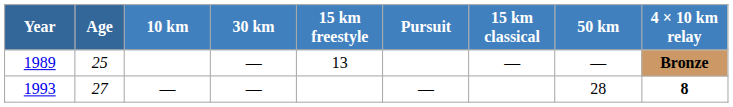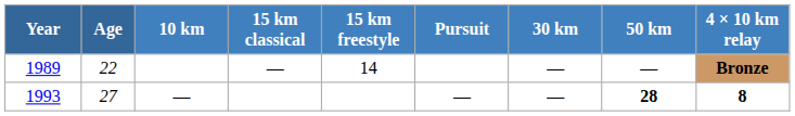 <table class="wikitable" style="font-size:95%; text-align:center; border:grey solid 1px; border-collapse:collapse; background:#ffffff;">
 <tr>
 <th style="background-color:#369; color:white; width:60px;"> Year </th>
 <th style="background-color:#369; color:white; width:40px;"> Age </th>
 <th style="background-color:#4180be; color:white; width:75px;"> 10 km </th>
-<th style="background-color:#4180be; color:white; width:75px;"> 30 km </th>
+<th style="background-color:#4180be; color:white; width:75px;"> 15 km <br> classical </th>
 <th style="background-color:#4180be; color:white; width:75px;"> 15 km <br> freestyle </th>
 <th style="background-color:#4180be; color:white; width:75px;"> Pursuit </th>
-<th style="background-color:#4180be; color:white; width:75px;"> 15 km <br> classical </th>
+<th style="background-color:#4180be; color:white; width:75px;"> 30 km </th>
 <th style="background-color:#4180be; color:white; width:75px;"> 50 km </th>
 <th style="background-color:#4180be; color:white; width:75px;"> 4 × 10 km <br> relay </th>
 </tr>
 <tr>
 <td><a href='#'>1989</a></td>
-<td><em>25</em></td>
+<td><em>22</em></td>
 <td></td>
 <td>—</td>
-<td>13</td>
+<td>14</td>
 <td></td>
 <td>—</td>
 <td>—</td>
 <td bgcolor="cc9966"><strong>Bronze</strong></td>
 </tr>
 <tr>
 <td><a href='#'>1993</a></td>
 <td><em>27</em></td>
 <td>—</td>
-<td>—</td>
+<td></td>
 <td></td>
 <td>—</td>
-<td></td>
-<td>28</td>
+<td>—</td>
+<td><strong>28</strong></td>
 <td><strong>8</strong></td>
 </tr>
 </table>
